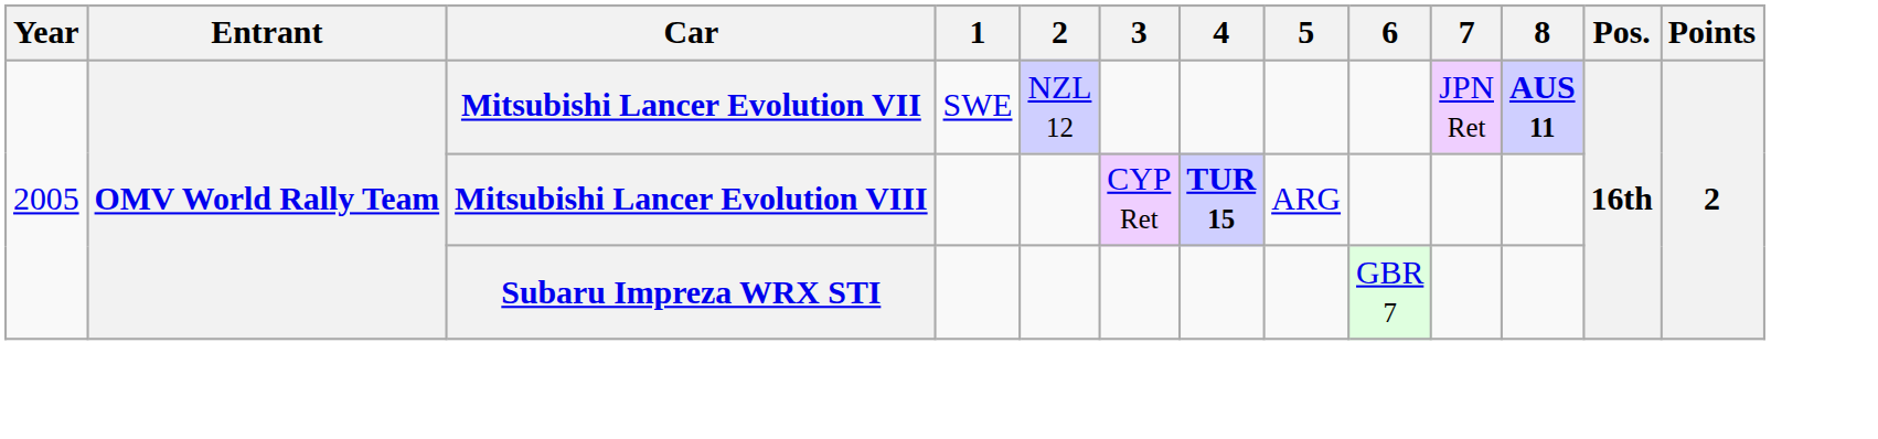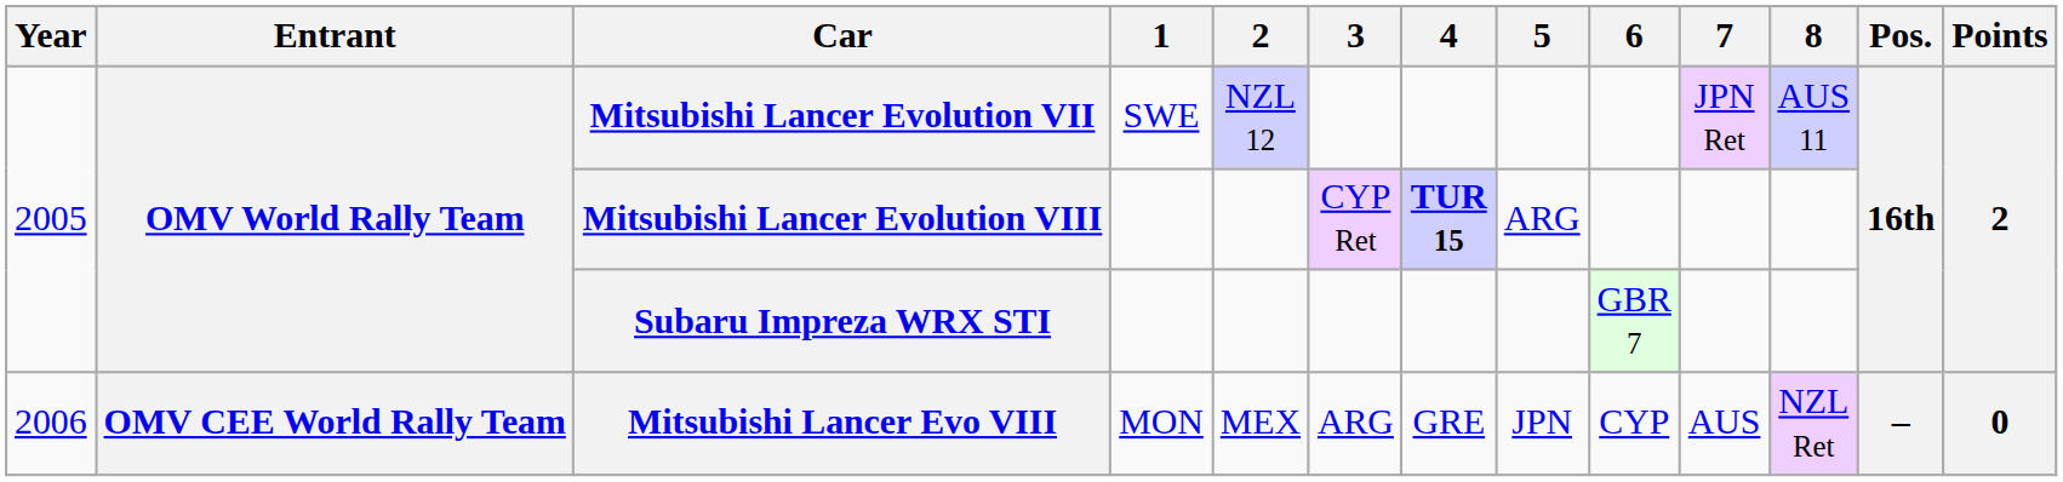 <table class="wikitable" style="text-align:center; font-size:90%">
 <tr>
 <th>Year</th>
 <th>Entrant</th>
 <th>Car</th>
 <th>1</th>
 <th>2</th>
 <th>3</th>
 <th>4</th>
 <th>5</th>
 <th>6</th>
 <th>7</th>
 <th>8</th>
 <th>Pos.</th>
 <th>Points</th>
 </tr>
 <tr>
 <td rowspan="3"><a href='#'>2005</a></td>
 <th rowspan="3"><a href='#'>OMV World Rally Team</a></th>
 <th><a href='#'>Mitsubishi Lancer Evolution VII</a></th>
 <td><a href='#'>SWE</a></td>
 <td style="background:#CFCFFF;"><a href='#'>NZL</a><br><small>12</small></td>
 <td></td>
 <td></td>
 <td></td>
 <td></td>
 <td style="background:#EFCFFF;"><a href='#'>JPN</a><br><small>Ret</small></td>
-<td style="background:#CFCFFF;"><strong><a href='#'>AUS</a><br><small>11</small></strong></td>
+<td style="background:#CFCFFF;"><a href='#'>AUS</a><br><small>11</small></td>
 <th rowspan="3">16th</th>
 <th rowspan="3">2</th>
 </tr>
 <tr>
 <th><a href='#'>Mitsubishi Lancer Evolution VIII</a></th>
 <td></td>
 <td></td>
 <td style="background:#EFCFFF;"><a href='#'>CYP</a><br><small>Ret</small></td>
 <td style="background:#CFCFFF;"><strong><a href='#'>TUR</a><br><small>15</small></strong></td>
 <td><a href='#'>ARG</a></td>
 <td></td>
 <td></td>
 <td></td>
 </tr>
 <tr>
 <th><a href='#'>Subaru Impreza WRX STI</a></th>
 <td></td>
 <td></td>
 <td></td>
 <td></td>
 <td></td>
 <td style="background:#DFFFDF;"><a href='#'>GBR</a><br><small>7</small></td>
 <td></td>
 <td></td>
 </tr>
+<tr>
+<td><a href='#'>2006</a></td>
+<th><a href='#'>OMV CEE World Rally Team</a></th>
+<th><a href='#'>Mitsubishi Lancer Evo VIII</a></th>
+<td><a href='#'>MON</a></td>
+<td><a href='#'>MEX</a></td>
+<td><a href='#'>ARG</a></td>
+<td><a href='#'>GRE</a></td>
+<td><a href='#'>JPN</a></td>
+<td><a href='#'>CYP</a></td>
+<td><a href='#'>AUS</a></td>
+<td style="background:#EFCFFF;"><a href='#'>NZL</a><br><small>Ret</small></td>
+<th>–</th>
+<th>0</th>
+</tr>
 </table>
